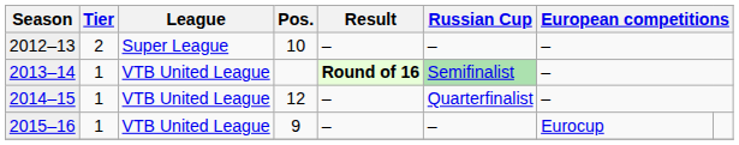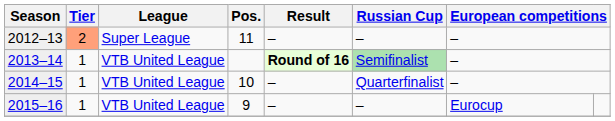 <table class="wikitable" style="font-size:90%">
 <tr>
 <th>Season</th>
 <th><a href='#'>Tier</a></th>
 <th>League</th>
 <th>Pos.</th>
 <th>Result</th>
 <th><a href='#'>Russian Cup</a></th>
 <th colspan=2><a href='#'>European competitions</a></th>
 </tr>
 <tr>
 <td style="background:#efefef;">2012–13</td>
-<td align="center">2</td>
+<td align="center" style="background: lightsalmon;">2</td>
 <td><a href='#'>Super League</a></td>
-<td style="background: " align="center">10</td>
+<td style="background: " align="center">11</td>
 <td style="background: ">–</td>
 <td style="background: ">–</td>
 <td colspan=2>–</td>
 </tr>
 <tr>
 <td style="background:#efefef;"><a href='#'>2013–14</a></td>
 <td align="center">1</td>
 <td><a href='#'>VTB United League</a></td>
 <td style="background: " align="center"></td>
 <td style="background:#E8FFD8"><strong>Round of 16</strong></td>
 <td style="background:#ACE1AF"><a href='#'>Semifinalist</a></td>
 <td colspan=2>–</td>
 </tr>
 <tr>
 <td style="background:#efefef;"><a href='#'>2014–15</a></td>
 <td align="center">1</td>
 <td><a href='#'>VTB United League</a></td>
-<td style="background: " align="center">12</td>
+<td style="background: " align="center">10</td>
 <td>–</td>
 <td><a href='#'>Quarterfinalist</a></td>
 <td colspan=2>–</td>
 </tr>
 <tr>
 <td style="background:#efefef;"><a href='#'>2015–16</a></td>
 <td align="center">1</td>
 <td><a href='#'>VTB United League</a></td>
 <td style="background: " align="center">9</td>
 <td>–</td>
 <td>–</td>
 <td><a href='#'>Eurocup</a></td>
 <td></td>
 </tr>
 <tr>
 </tr>
 </table>
